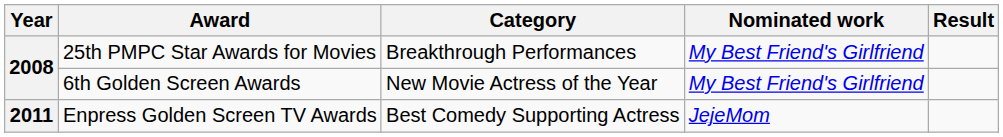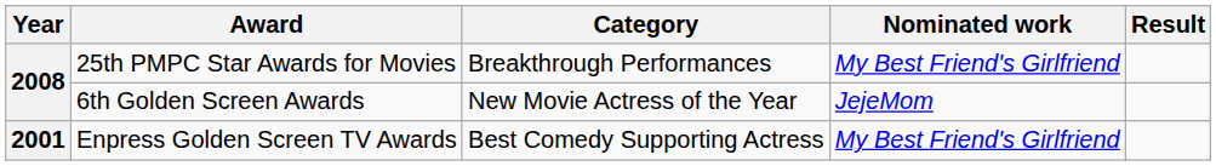 <table class="wikitable sortable plainrowheaders">
 <tr>
 <th scope="col">Year</th>
 <th scope="row">Award</th>
 <th scope="row">Category</th>
 <th scope="row">Nominated work</th>
 <th scope="row">Result</th>
 </tr>
 <tr>
 <th scope="row" rowspan="2">2008</th>
 <td>25th PMPC Star Awards for Movies</td>
 <td>Breakthrough Performances</td>
 <td><em><a href='#'>My Best Friend's Girlfriend</a></em></td>
 <td></td>
 </tr>
 <tr>
 <td>6th Golden Screen Awards</td>
 <td>New Movie Actress of the Year</td>
+<td><em><a href='#'>JejeMom</a></em></td>
+<td></td>
+</tr>
+<tr>
+<th scope="row">2001</th>
+<td>Enpress Golden Screen TV Awards</td>
+<td>Best Comedy Supporting Actress</td>
 <td><em><a href='#'>My Best Friend's Girlfriend</a></em></td>
 <td></td>
 </tr>
-<tr>
-<th scope="row">2011</th>
-<td>Enpress Golden Screen TV Awards</td>
-<td>Best Comedy Supporting Actress</td>
-<td><em><a href='#'>JejeMom</a></em></td>
-<td></td>
-</tr>
 </table>
